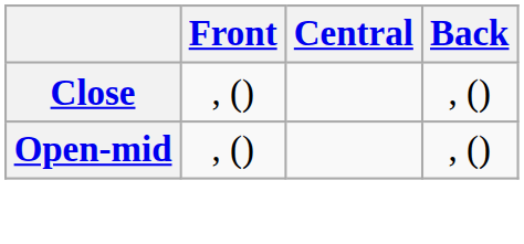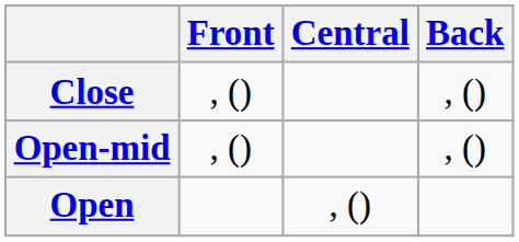 <table class="wikitable" style="text-align: center;">
 <tr>
 <th></th>
 <th><a href='#'>Front</a></th>
 <th><a href='#'>Central</a></th>
 <th><a href='#'>Back</a></th>
 </tr>
 <tr>
 <th><a href='#'>Close</a></th>
 <td>, ()</td>
 <td></td>
 <td>, ()</td>
 </tr>
 <tr>
 <th><a href='#'>Open-mid</a></th>
 <td>, ()</td>
 <td></td>
 <td>, ()</td>
 </tr>
+<tr>
+<th><a href='#'>Open</a></th>
+<td></td>
+<td>, ()</td>
+<td></td>
+</tr>
 </table>
